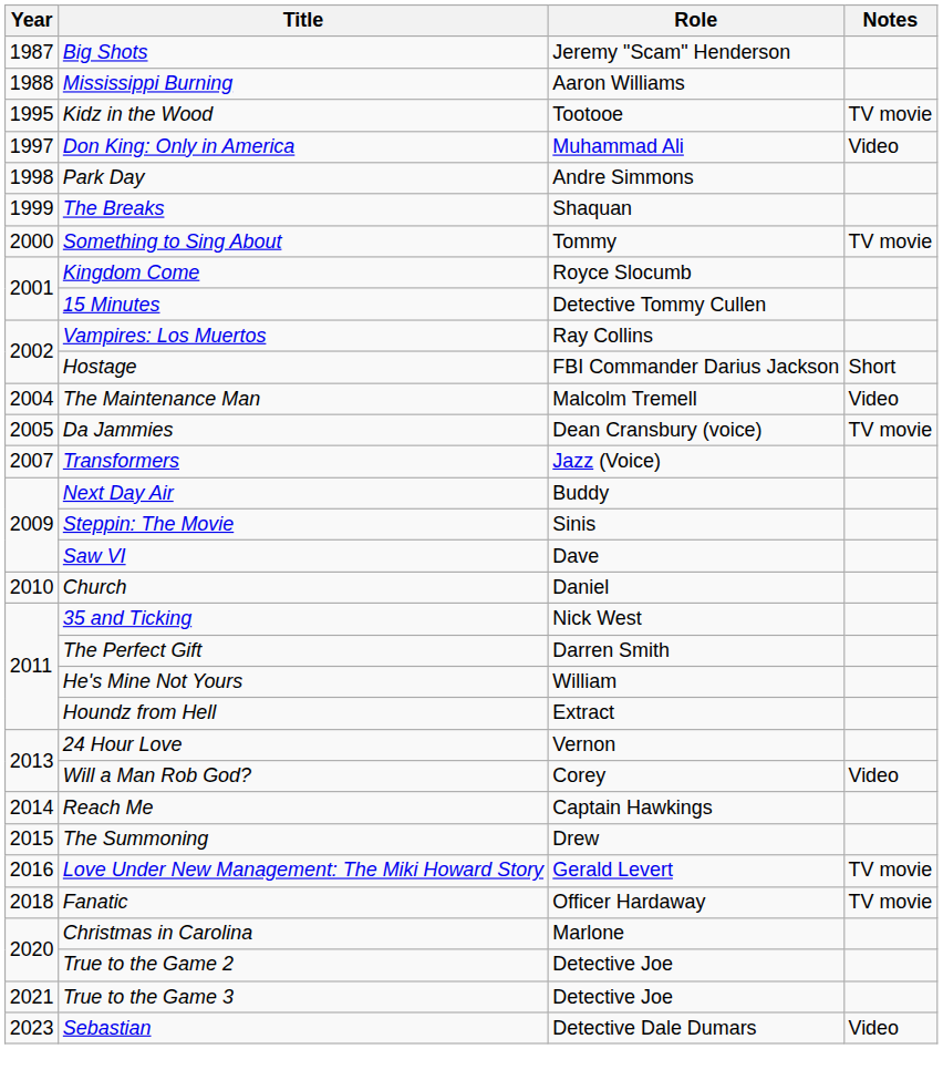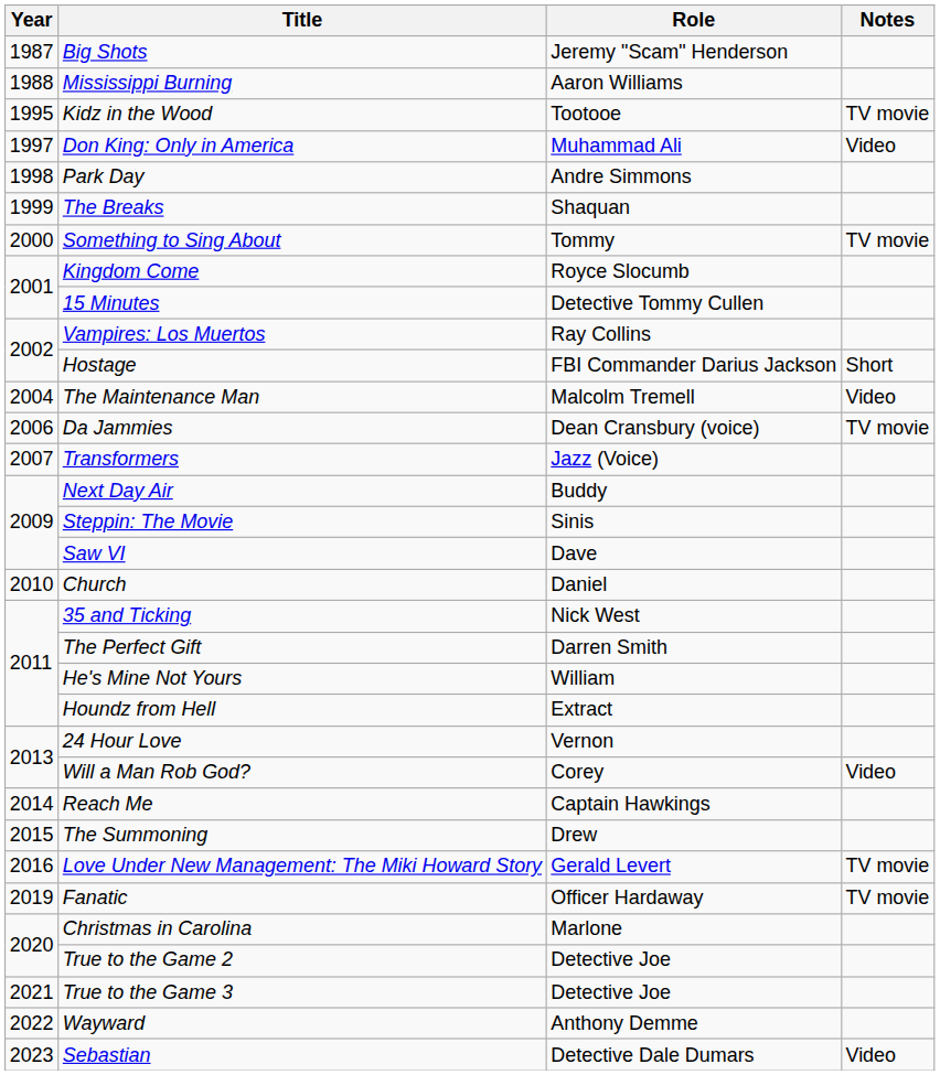 <table class="wikitable plainrowheaders sortable" style="margin-right: 0;">
 <tr>
 <th>Year</th>
 <th>Title</th>
 <th>Role</th>
 <th>Notes</th>
 </tr>
 <tr>
 <td>1987</td>
 <td><em><a href='#'>Big Shots</a></em></td>
 <td>Jeremy "Scam" Henderson</td>
 <td></td>
 </tr>
 <tr>
 <td>1988</td>
 <td><em><a href='#'>Mississippi Burning</a></em></td>
 <td>Aaron Williams</td>
 <td></td>
 </tr>
 <tr>
 <td>1995</td>
 <td><em>Kidz in the Wood</em></td>
 <td>Tootooe</td>
 <td>TV movie</td>
 </tr>
 <tr>
 <td>1997</td>
 <td><em><a href='#'>Don King: Only in America</a></em></td>
 <td><a href='#'>Muhammad Ali</a></td>
 <td>Video</td>
 </tr>
 <tr>
 <td>1998</td>
 <td><em>Park Day</em></td>
 <td>Andre Simmons</td>
 <td></td>
 </tr>
 <tr>
 <td>1999</td>
 <td><em><a href='#'>The Breaks</a></em></td>
 <td>Shaquan</td>
 <td></td>
 </tr>
 <tr>
 <td>2000</td>
 <td><em><a href='#'>Something to Sing About</a></em></td>
 <td>Tommy</td>
 <td>TV movie</td>
 </tr>
 <tr>
 <td rowspan=2>2001</td>
 <td><em><a href='#'>Kingdom Come</a></em></td>
 <td>Royce Slocumb</td>
 <td></td>
 </tr>
 <tr>
 <td><em><a href='#'>15 Minutes</a></em></td>
 <td>Detective Tommy Cullen</td>
 <td></td>
 </tr>
 <tr>
 <td rowspan=2>2002</td>
 <td><em><a href='#'>Vampires: Los Muertos</a></em></td>
 <td>Ray Collins</td>
 <td></td>
 </tr>
 <tr>
 <td><em>Hostage</em></td>
 <td>FBI Commander Darius Jackson</td>
 <td>Short</td>
 </tr>
 <tr>
 <td>2004</td>
 <td><em>The Maintenance Man</em></td>
 <td>Malcolm Tremell</td>
 <td>Video</td>
 </tr>
 <tr>
-<td>2005</td>
+<td>2006</td>
 <td><em>Da Jammies</em></td>
 <td>Dean Cransbury (voice)</td>
 <td>TV movie</td>
 </tr>
 <tr>
 <td>2007</td>
 <td><em><a href='#'>Transformers</a></em></td>
 <td><a href='#'>Jazz</a> (Voice)</td>
 <td></td>
 </tr>
 <tr>
 <td rowspan=3>2009</td>
 <td><em><a href='#'>Next Day Air</a></em></td>
 <td>Buddy</td>
 <td></td>
 </tr>
 <tr>
 <td><em><a href='#'>Steppin: The Movie</a></em></td>
 <td>Sinis</td>
 <td></td>
 </tr>
 <tr>
 <td><em><a href='#'>Saw VI</a></em></td>
 <td>Dave</td>
 <td></td>
 </tr>
 <tr>
 <td>2010</td>
 <td><em>Church</em></td>
 <td>Daniel</td>
 <td></td>
 </tr>
 <tr>
 <td rowspan=4>2011</td>
 <td><em><a href='#'>35 and Ticking</a></em></td>
 <td>Nick West</td>
 <td></td>
 </tr>
 <tr>
 <td><em>The Perfect Gift</em></td>
 <td>Darren Smith</td>
 <td></td>
 </tr>
 <tr>
 <td><em>He's Mine Not Yours</em></td>
 <td>William</td>
 <td></td>
 </tr>
 <tr>
 <td><em>Houndz from Hell</em></td>
 <td>Extract</td>
 <td></td>
 </tr>
 <tr>
 <td rowspan=2>2013</td>
 <td><em>24 Hour Love</em></td>
 <td>Vernon</td>
 <td></td>
 </tr>
 <tr>
 <td><em>Will a Man Rob God?</em></td>
 <td>Corey</td>
 <td>Video</td>
 </tr>
 <tr>
 <td>2014</td>
 <td><em>Reach Me</em></td>
 <td>Captain Hawkings</td>
 <td></td>
 </tr>
 <tr>
 <td>2015</td>
 <td><em>The Summoning</em></td>
 <td>Drew</td>
 <td></td>
 </tr>
 <tr>
 <td>2016</td>
 <td><em><a href='#'>Love Under New Management: The Miki Howard Story</a></em></td>
 <td><a href='#'>Gerald Levert</a></td>
 <td>TV movie</td>
 </tr>
 <tr>
-<td>2018</td>
+<td>2019</td>
 <td><em>Fanatic</em></td>
 <td>Officer Hardaway</td>
 <td>TV movie</td>
 </tr>
 <tr>
 <td rowspan=2>2020</td>
 <td><em>Christmas in Carolina</em></td>
 <td>Marlone</td>
 <td></td>
 </tr>
 <tr>
 <td><em>True to the Game 2</em></td>
 <td>Detective Joe</td>
 <td></td>
 </tr>
 <tr>
 <td>2021</td>
 <td><em>True to the Game 3</em></td>
 <td>Detective Joe</td>
 <td></td>
 </tr>
 <tr>
+<td>2022</td>
+<td><em>Wayward</em></td>
+<td>Anthony Demme</td>
+<td></td>
+</tr>
+<tr>
 <td>2023</td>
 <td><em><a href='#'>Sebastian</a></em></td>
 <td>Detective Dale Dumars</td>
 <td>Video</td>
 </tr>
 </table>
